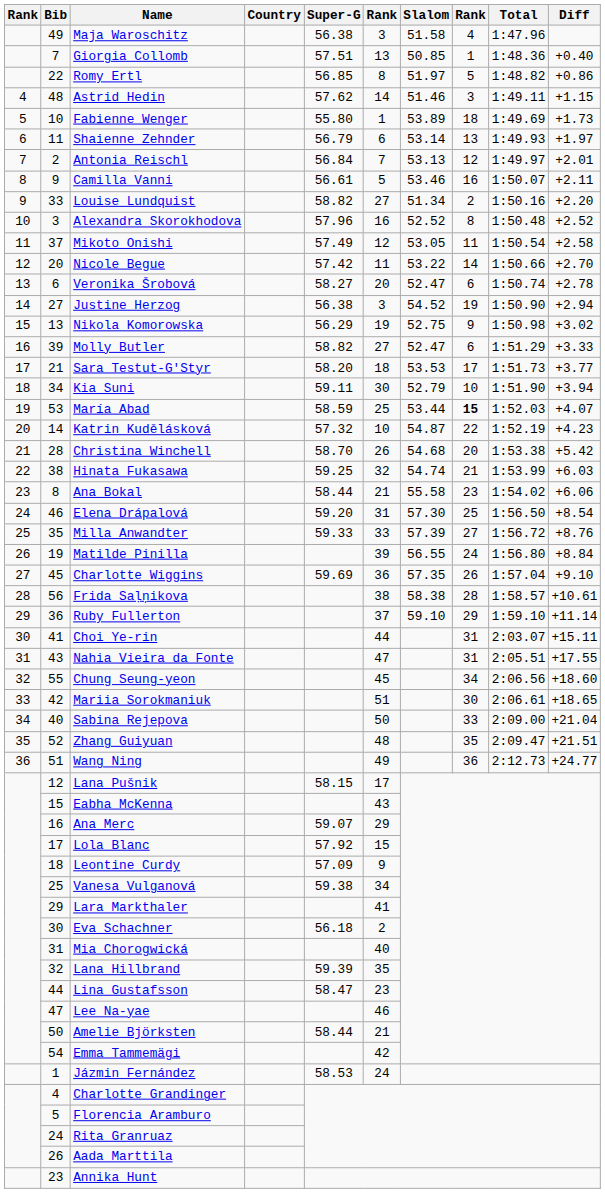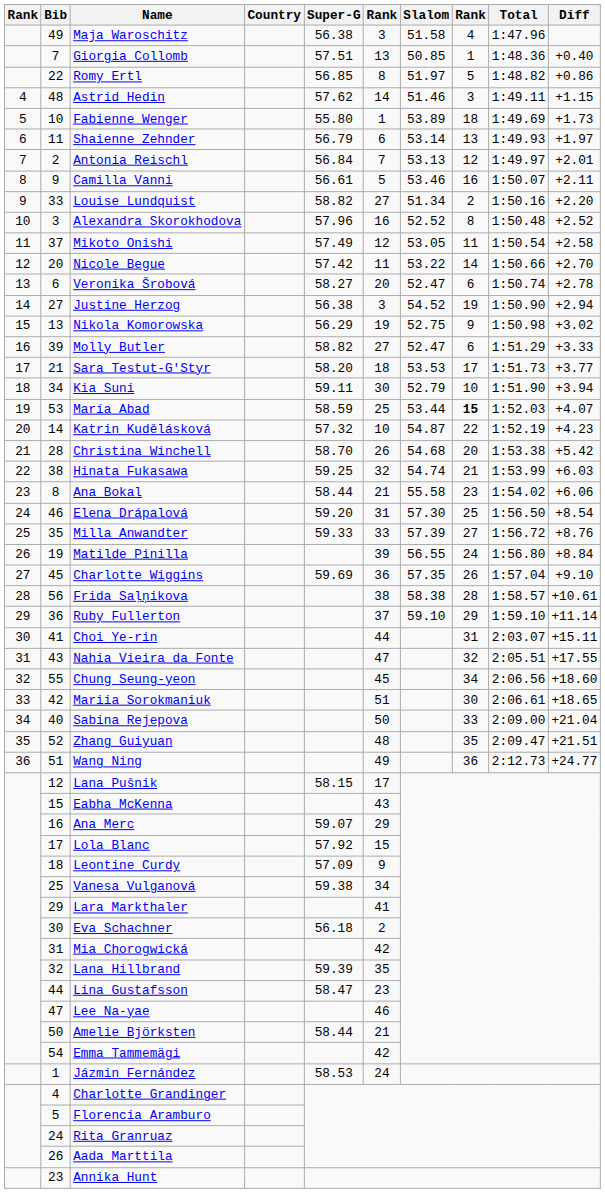 <table class="wikitable sortable" style="text-align:center">
 <tr>
 <th>Rank</th>
 <th>Bib</th>
 <th>Name</th>
 <th>Country</th>
 <th>Super-G</th>
 <th>Rank</th>
 <th>Slalom</th>
 <th>Rank</th>
 <th>Total</th>
 <th>Diff</th>
 </tr>
 <tr>
 <td></td>
 <td>49</td>
 <td align=left><a href='#'>Maja Waroschitz</a></td>
 <td align=left></td>
 <td>56.38</td>
 <td>3</td>
 <td>51.58</td>
 <td>4</td>
 <td>1:47.96</td>
 <td></td>
 </tr>
 <tr>
 <td></td>
 <td>7</td>
 <td align=left><a href='#'>Giorgia Collomb</a></td>
 <td align=left></td>
 <td>57.51</td>
 <td>13</td>
 <td>50.85</td>
 <td>1</td>
 <td>1:48.36</td>
 <td>+0.40</td>
 </tr>
 <tr>
 <td></td>
 <td>22</td>
 <td align=left><a href='#'>Romy Ertl</a></td>
 <td align=left></td>
 <td>56.85</td>
 <td>8</td>
 <td>51.97</td>
 <td>5</td>
 <td>1:48.82</td>
 <td>+0.86</td>
 </tr>
 <tr>
 <td>4</td>
 <td>48</td>
 <td align=left><a href='#'>Astrid Hedin</a></td>
 <td align=left></td>
 <td>57.62</td>
 <td>14</td>
 <td>51.46</td>
 <td>3</td>
 <td>1:49.11</td>
 <td>+1.15</td>
 </tr>
 <tr>
 <td>5</td>
 <td>10</td>
 <td align=left><a href='#'>Fabienne Wenger</a></td>
 <td align=left></td>
 <td>55.80</td>
 <td>1</td>
 <td>53.89</td>
 <td>18</td>
 <td>1:49.69</td>
 <td>+1.73</td>
 </tr>
 <tr>
 <td>6</td>
 <td>11</td>
 <td align=left><a href='#'>Shaienne Zehnder</a></td>
 <td align=left></td>
 <td>56.79</td>
 <td>6</td>
 <td>53.14</td>
 <td>13</td>
 <td>1:49.93</td>
 <td>+1.97</td>
 </tr>
 <tr>
 <td>7</td>
 <td>2</td>
 <td align=left><a href='#'>Antonia Reischl</a></td>
 <td align=left></td>
 <td>56.84</td>
 <td>7</td>
 <td>53.13</td>
 <td>12</td>
 <td>1:49.97</td>
 <td>+2.01</td>
 </tr>
 <tr>
 <td>8</td>
 <td>9</td>
 <td align=left><a href='#'>Camilla Vanni</a></td>
 <td align=left></td>
 <td>56.61</td>
 <td>5</td>
 <td>53.46</td>
 <td>16</td>
 <td>1:50.07</td>
 <td>+2.11</td>
 </tr>
 <tr>
 <td>9</td>
 <td>33</td>
 <td align=left><a href='#'>Louise Lundquist</a></td>
 <td align=left></td>
 <td>58.82</td>
 <td>27</td>
 <td>51.34</td>
 <td>2</td>
 <td>1:50.16</td>
 <td>+2.20</td>
 </tr>
 <tr>
 <td>10</td>
 <td>3</td>
 <td align=left><a href='#'>Alexandra Skorokhodova</a></td>
 <td align=left></td>
 <td>57.96</td>
 <td>16</td>
 <td>52.52</td>
 <td>8</td>
 <td>1:50.48</td>
 <td>+2.52</td>
 </tr>
 <tr>
 <td>11</td>
 <td>37</td>
 <td align=left><a href='#'>Mikoto Onishi</a></td>
 <td align=left></td>
 <td>57.49</td>
 <td>12</td>
 <td>53.05</td>
 <td>11</td>
 <td>1:50.54</td>
 <td>+2.58</td>
 </tr>
 <tr>
 <td>12</td>
 <td>20</td>
 <td align=left><a href='#'>Nicole Begue</a></td>
 <td align=left></td>
 <td>57.42</td>
 <td>11</td>
 <td>53.22</td>
 <td>14</td>
 <td>1:50.66</td>
 <td>+2.70</td>
 </tr>
 <tr>
 <td>13</td>
 <td>6</td>
 <td align=left><a href='#'>Veronika Šrobová</a></td>
 <td align=left></td>
 <td>58.27</td>
 <td>20</td>
 <td>52.47</td>
 <td>6</td>
 <td>1:50.74</td>
 <td>+2.78</td>
 </tr>
 <tr>
 <td>14</td>
 <td>27</td>
 <td align=left><a href='#'>Justine Herzog</a></td>
 <td align=left></td>
 <td>56.38</td>
 <td>3</td>
 <td>54.52</td>
 <td>19</td>
 <td>1:50.90</td>
 <td>+2.94</td>
 </tr>
 <tr>
 <td>15</td>
 <td>13</td>
 <td align=left><a href='#'>Nikola Komorowska</a></td>
 <td align=left></td>
 <td>56.29</td>
 <td>19</td>
 <td>52.75</td>
 <td>9</td>
 <td>1:50.98</td>
 <td>+3.02</td>
 </tr>
 <tr>
 <td>16</td>
 <td>39</td>
 <td align=left><a href='#'>Molly Butler</a></td>
 <td align=left></td>
 <td>58.82</td>
 <td>27</td>
 <td>52.47</td>
 <td>6</td>
 <td>1:51.29</td>
 <td>+3.33</td>
 </tr>
 <tr>
 <td>17</td>
 <td>21</td>
 <td align=left><a href='#'>Sara Testut-G'Styr</a></td>
 <td align=left></td>
 <td>58.20</td>
 <td>18</td>
 <td>53.53</td>
 <td>17</td>
 <td>1:51.73</td>
 <td>+3.77</td>
 </tr>
 <tr>
 <td>18</td>
 <td>34</td>
 <td align=left><a href='#'>Kia Suni</a></td>
 <td align=left></td>
 <td>59.11</td>
 <td>30</td>
 <td>52.79</td>
 <td>10</td>
 <td>1:51.90</td>
 <td>+3.94</td>
 </tr>
 <tr>
 <td>19</td>
 <td>53</td>
 <td align=left><a href='#'>María Abad</a></td>
 <td align=left></td>
 <td>58.59</td>
 <td>25</td>
 <td>53.44</td>
 <td><strong>15</strong></td>
 <td>1:52.03</td>
 <td>+4.07</td>
 </tr>
 <tr>
 <td>20</td>
 <td>14</td>
 <td align=left><a href='#'>Katrin Kudělásková</a></td>
 <td align=left></td>
 <td>57.32</td>
 <td>10</td>
 <td>54.87</td>
 <td>22</td>
 <td>1:52.19</td>
 <td>+4.23</td>
 </tr>
 <tr>
 <td>21</td>
 <td>28</td>
 <td align=left><a href='#'>Christina Winchell</a></td>
 <td align=left></td>
 <td>58.70</td>
 <td>26</td>
 <td>54.68</td>
 <td>20</td>
 <td>1:53.38</td>
 <td>+5.42</td>
 </tr>
 <tr>
 <td>22</td>
 <td>38</td>
 <td align=left><a href='#'>Hinata Fukasawa</a></td>
 <td align=left></td>
 <td>59.25</td>
 <td>32</td>
 <td>54.74</td>
 <td>21</td>
 <td>1:53.99</td>
 <td>+6.03</td>
 </tr>
 <tr>
 <td>23</td>
 <td>8</td>
 <td align=left><a href='#'>Ana Bokal</a></td>
 <td align=left></td>
 <td>58.44</td>
 <td>21</td>
 <td>55.58</td>
 <td>23</td>
 <td>1:54.02</td>
 <td>+6.06</td>
 </tr>
 <tr>
 <td>24</td>
 <td>46</td>
 <td align=left><a href='#'>Elena Drápalová</a></td>
 <td align=left></td>
 <td>59.20</td>
 <td>31</td>
 <td>57.30</td>
 <td>25</td>
 <td>1:56.50</td>
 <td>+8.54</td>
 </tr>
 <tr>
 <td>25</td>
 <td>35</td>
 <td align=left><a href='#'>Milla Anwandter</a></td>
 <td align=left></td>
 <td>59.33</td>
 <td>33</td>
 <td>57.39</td>
 <td>27</td>
 <td>1:56.72</td>
 <td>+8.76</td>
 </tr>
 <tr>
 <td>26</td>
 <td>19</td>
 <td align=left><a href='#'>Matilde Pinilla</a></td>
 <td align=left></td>
 <td></td>
 <td>39</td>
 <td>56.55</td>
 <td>24</td>
 <td>1:56.80</td>
 <td>+8.84</td>
 </tr>
 <tr>
 <td>27</td>
 <td>45</td>
 <td align=left><a href='#'>Charlotte Wiggins</a></td>
 <td align=left></td>
 <td>59.69</td>
 <td>36</td>
 <td>57.35</td>
 <td>26</td>
 <td>1:57.04</td>
 <td>+9.10</td>
 </tr>
 <tr>
 <td>28</td>
 <td>56</td>
 <td align=left><a href='#'>Frida Saḷņikova</a></td>
 <td align=left></td>
 <td></td>
 <td>38</td>
 <td>58.38</td>
 <td>28</td>
 <td>1:58.57</td>
 <td>+10.61</td>
 </tr>
 <tr>
 <td>29</td>
 <td>36</td>
 <td align=left><a href='#'>Ruby Fullerton</a></td>
 <td align=left></td>
 <td></td>
 <td>37</td>
 <td>59.10</td>
 <td>29</td>
 <td>1:59.10</td>
 <td>+11.14</td>
 </tr>
 <tr>
 <td>30</td>
 <td>41</td>
 <td align=left><a href='#'>Choi Ye-rin</a></td>
 <td align=left></td>
 <td></td>
 <td>44</td>
 <td></td>
 <td>31</td>
 <td>2:03.07</td>
 <td>+15.11</td>
 </tr>
 <tr>
 <td>31</td>
 <td>43</td>
 <td align=left><a href='#'>Nahia Vieira da Fonte</a></td>
 <td align=left></td>
 <td></td>
 <td>47</td>
 <td></td>
-<td>31</td>
+<td>32</td>
 <td>2:05.51</td>
 <td>+17.55</td>
 </tr>
 <tr>
 <td>32</td>
 <td>55</td>
 <td align=left><a href='#'>Chung Seung-yeon</a></td>
 <td align=left></td>
 <td></td>
 <td>45</td>
 <td></td>
 <td>34</td>
 <td>2:06.56</td>
 <td>+18.60</td>
 </tr>
 <tr>
 <td>33</td>
 <td>42</td>
 <td align=left><a href='#'>Mariia Sorokmaniuk</a></td>
 <td align=left></td>
 <td></td>
 <td>51</td>
 <td></td>
 <td>30</td>
 <td>2:06.61</td>
 <td>+18.65</td>
 </tr>
 <tr>
 <td>34</td>
 <td>40</td>
 <td align=left><a href='#'>Sabina Rejepova</a></td>
 <td align=left></td>
 <td></td>
 <td>50</td>
 <td></td>
 <td>33</td>
 <td>2:09.00</td>
 <td>+21.04</td>
 </tr>
 <tr>
 <td>35</td>
 <td>52</td>
 <td align=left><a href='#'>Zhang Guiyuan</a></td>
 <td align=left></td>
 <td></td>
 <td>48</td>
 <td></td>
 <td>35</td>
 <td>2:09.47</td>
 <td>+21.51</td>
 </tr>
 <tr>
 <td>36</td>
 <td>51</td>
 <td align=left><a href='#'>Wang Ning</a></td>
 <td align=left></td>
 <td></td>
 <td>49</td>
 <td></td>
 <td>36</td>
 <td>2:12.73</td>
 <td>+24.77</td>
 </tr>
 <tr>
 <td rowspan=14></td>
 <td>12</td>
 <td align=left><a href='#'>Lana Pušnik</a></td>
 <td align=left></td>
 <td>58.15</td>
 <td>17</td>
 <td colspan=4 rowspan=14></td>
 </tr>
 <tr>
 <td>15</td>
 <td align=left><a href='#'>Eabha McKenna</a></td>
 <td align=left></td>
 <td></td>
 <td>43</td>
 </tr>
 <tr>
 <td>16</td>
 <td align=left><a href='#'>Ana Merc</a></td>
 <td align=left></td>
 <td>59.07</td>
 <td>29</td>
 </tr>
 <tr>
 <td>17</td>
 <td align=left><a href='#'>Lola Blanc</a></td>
 <td align=left></td>
 <td>57.92</td>
 <td>15</td>
 </tr>
 <tr>
 <td>18</td>
 <td align=left><a href='#'>Leontine Curdy</a></td>
 <td align=left></td>
 <td>57.09</td>
 <td>9</td>
 </tr>
 <tr>
 <td>25</td>
 <td align=left><a href='#'>Vanesa Vulganová</a></td>
 <td align=left></td>
 <td>59.38</td>
 <td>34</td>
 </tr>
 <tr>
 <td>29</td>
 <td align=left><a href='#'>Lara Markthaler</a></td>
 <td align=left></td>
 <td></td>
 <td>41</td>
 </tr>
 <tr>
 <td>30</td>
 <td align=left><a href='#'>Eva Schachner</a></td>
 <td align=left></td>
 <td>56.18</td>
 <td>2</td>
 </tr>
 <tr>
 <td>31</td>
 <td align=left><a href='#'>Mia Chorogwická</a></td>
 <td align=left></td>
 <td></td>
-<td>40</td>
+<td>42</td>
 </tr>
 <tr>
 <td>32</td>
 <td align=left><a href='#'>Lana Hillbrand</a></td>
 <td align=left></td>
 <td>59.39</td>
 <td>35</td>
 </tr>
 <tr>
 <td>44</td>
 <td align=left><a href='#'>Lina Gustafsson</a></td>
 <td align=left></td>
 <td>58.47</td>
 <td>23</td>
 </tr>
 <tr>
 <td>47</td>
 <td align=left><a href='#'>Lee Na-yae</a></td>
 <td align=left></td>
 <td></td>
 <td>46</td>
 </tr>
 <tr>
 <td>50</td>
 <td align=left><a href='#'>Amelie Björksten</a></td>
 <td align=left></td>
 <td>58.44</td>
 <td>21</td>
 </tr>
 <tr>
 <td>54</td>
 <td align=left><a href='#'>Emma Tammemägi</a></td>
 <td align=left></td>
 <td></td>
 <td>42</td>
 </tr>
 <tr>
 <td></td>
 <td>1</td>
 <td align=left><a href='#'>Jázmin Fernández</a></td>
 <td align=left></td>
 <td>58.53</td>
 <td>24</td>
 <td colspan=4></td>
 </tr>
 <tr>
 <td rowspan=4></td>
 <td>4</td>
 <td align=left><a href='#'>Charlotte Grandinger</a></td>
 <td align=left></td>
 <td rowspan=4 colspan=6></td>
 </tr>
 <tr>
 <td>5</td>
 <td align=left><a href='#'>Florencia Aramburo</a></td>
 <td align=left></td>
 </tr>
 <tr>
 <td>24</td>
 <td align=left><a href='#'>Rita Granruaz</a></td>
 <td align=left></td>
 </tr>
 <tr>
 <td>26</td>
 <td align=left><a href='#'>Aada Marttila</a></td>
 <td align=left></td>
 </tr>
 <tr>
 <td></td>
 <td>23</td>
 <td align=left><a href='#'>Annika Hunt</a></td>
 <td align=left></td>
 <td colspan=6></td>
 </tr>
 </table>
